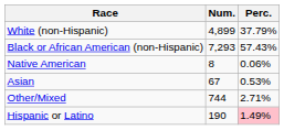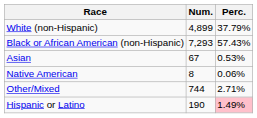 <table class="wikitable">
 <tr>
 <th>Race</th>
 <th>Num.</th>
 <th>Perc.</th>
 </tr>
 <tr>
 <td><a href='#'>White</a> (non-Hispanic)</td>
 <td>4,899</td>
 <td>37.79%</td>
 </tr>
 <tr>
 <td><a href='#'>Black or African American</a> (non-Hispanic)</td>
 <td>7,293</td>
 <td>57.43%</td>
 </tr>
 <tr>
+<td><a href='#'>Asian</a></td>
+<td>67</td>
+<td>0.53%</td>
+</tr>
+<tr>
 <td><a href='#'>Native American</a></td>
 <td>8</td>
 <td>0.06%</td>
-</tr>
-<tr>
-<td><a href='#'>Asian</a></td>
-<td>67</td>
-<td>0.53%</td>
 </tr>
 <tr>
 <td><a href='#'>Other/Mixed</a></td>
 <td>744</td>
 <td>2.71%</td>
 </tr>
 <tr>
 <td><a href='#'>Hispanic</a> or <a href='#'>Latino</a></td>
 <td>190</td>
 <td style="background: pink;">1.49%</td>
 </tr>
 </table>
